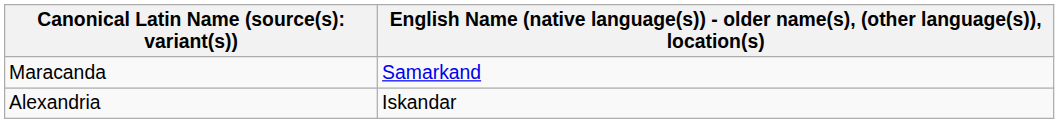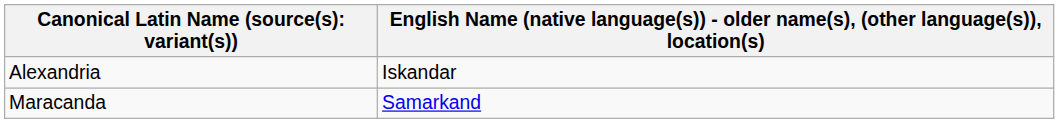 <table class="wikitable">
 <tr>
 <th>Canonical Latin Name (source(s): variant(s))</th>
 <th>English Name (native language(s)) - older name(s), (other language(s)), location(s)</th>
 </tr>
 <tr>
+<td>Alexandria</td>
+<td>Iskandar</td>
+</tr>
+<tr>
 <td>Maracanda</td>
 <td><a href='#'>Samarkand</a></td>
 </tr>
-<tr>
-<td>Alexandria</td>
-<td>Iskandar</td>
-</tr>
 </table>
